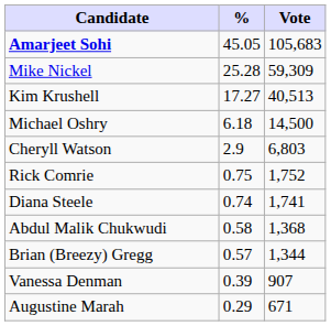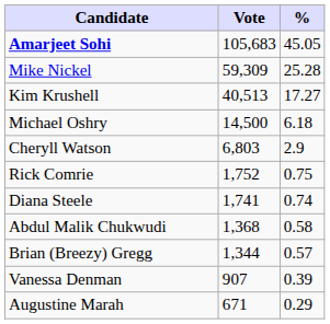 <table class="wikitable">
 <tr>
 <th style="background:#ddf; width:200px;">Candidate</th>
+<th style="background:#ddf; width:50px;">Vote</th>
 <th style="background:#ddf; width:30px;">%</th>
-<th style="background:#ddf; width:50px;">Vote</th>
 </tr>
 <tr>
 <td><strong><a href='#'>Amarjeet Sohi</a></strong></td>
+<td>105,683</td>
 <td>45.05</td>
-<td>105,683</td>
 </tr>
 <tr>
 <td><a href='#'>Mike Nickel</a></td>
+<td>59,309</td>
 <td>25.28</td>
-<td>59,309</td>
 </tr>
 <tr>
 <td>Kim Krushell</td>
+<td>40,513</td>
 <td>17.27</td>
-<td>40,513</td>
 </tr>
 <tr>
 <td>Michael Oshry</td>
+<td>14,500</td>
 <td>6.18</td>
-<td>14,500</td>
 </tr>
 <tr>
 <td>Cheryll Watson</td>
+<td>6,803</td>
 <td>2.9</td>
-<td>6,803</td>
 </tr>
 <tr>
 <td>Rick Comrie</td>
+<td>1,752</td>
 <td>0.75</td>
-<td>1,752</td>
 </tr>
 <tr>
 <td>Diana Steele</td>
+<td>1,741</td>
 <td>0.74</td>
-<td>1,741</td>
 </tr>
 <tr>
 <td>Abdul Malik Chukwudi</td>
+<td>1,368</td>
 <td>0.58</td>
-<td>1,368</td>
 </tr>
 <tr>
 <td>Brian (Breezy) Gregg</td>
+<td>1,344</td>
 <td>0.57</td>
-<td>1,344</td>
 </tr>
 <tr>
 <td>Vanessa Denman</td>
+<td>907</td>
 <td>0.39</td>
-<td>907</td>
 </tr>
 <tr>
 <td>Augustine Marah</td>
+<td>671</td>
 <td>0.29</td>
-<td>671</td>
 </tr>
 </table>
